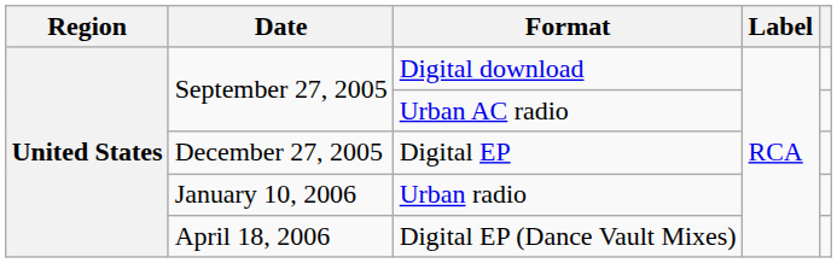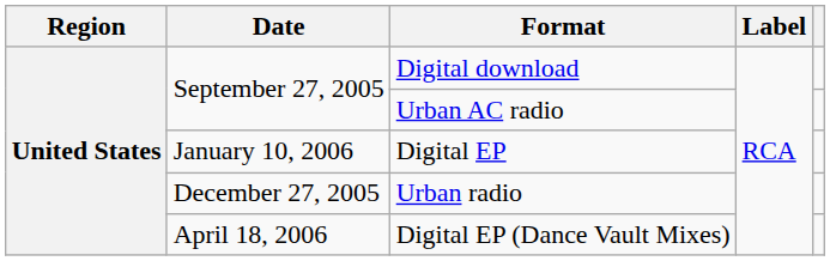 <table class="wikitable plainrowheaders">
 <tr>
 <th scope="col">Region</th>
 <th scope="col">Date</th>
 <th scope="col">Format</th>
 <th scope="col">Label</th>
 <th scope="col"></th>
 </tr>
 <tr>
 <th scope="row" rowspan="5">United States</th>
 <td rowspan="2">September 27, 2005</td>
 <td><a href='#'>Digital download</a></td>
 <td rowspan="5"><a href='#'>RCA</a></td>
 <td align="center"></td>
 </tr>
 <tr>
 <td><a href='#'>Urban AC</a> radio</td>
 <td align="center"></td>
 </tr>
 <tr>
-<td>December 27, 2005</td>
+<td>January 10, 2006</td>
 <td>Digital <a href='#'>EP</a></td>
 <td align="center"></td>
 </tr>
 <tr>
-<td>January 10, 2006</td>
+<td>December 27, 2005</td>
 <td><a href='#'>Urban</a> radio</td>
 <td align="center"></td>
 </tr>
 <tr>
 <td>April 18, 2006</td>
 <td>Digital EP (Dance Vault Mixes)</td>
 <td align="center"></td>
 </tr>
 </table>
